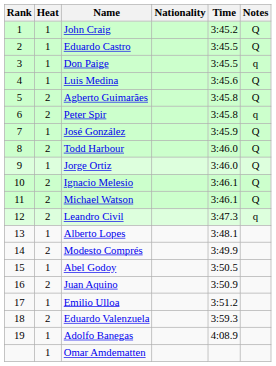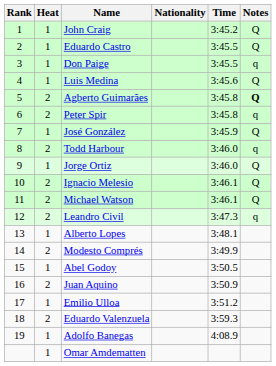 <table class="wikitable sortable" style="text-align:center">
 <tr>
 <th>Rank</th>
 <th>Heat</th>
 <th>Name</th>
 <th>Nationality</th>
 <th>Time</th>
 <th>Notes</th>
 </tr>
 <tr bgcolor=ccffcc>
 <td>1</td>
 <td>1</td>
 <td align=left><a href='#'>John Craig</a></td>
 <td align=left></td>
 <td>3:45.2</td>
 <td>Q</td>
 </tr>
 <tr bgcolor=ccffcc>
 <td>2</td>
 <td>1</td>
 <td align=left><a href='#'>Eduardo Castro</a></td>
 <td align=left></td>
 <td>3:45.5</td>
 <td>Q</td>
 </tr>
 <tr bgcolor=ccffcc>
 <td>3</td>
 <td>1</td>
 <td align=left><a href='#'>Don Paige</a></td>
 <td align=left></td>
 <td>3:45.5</td>
 <td>q</td>
 </tr>
 <tr bgcolor=ccffcc>
 <td>4</td>
 <td>1</td>
 <td align=left><a href='#'>Luis Medina</a></td>
 <td align=left></td>
 <td>3:45.6</td>
 <td>Q</td>
 </tr>
 <tr bgcolor=ccffcc>
 <td>5</td>
 <td>2</td>
 <td align=left><a href='#'>Agberto Guimarães</a></td>
 <td align=left></td>
 <td>3:45.8</td>
-<td>Q</td>
+<td><strong>Q</strong></td>
 </tr>
 <tr bgcolor=ccffcc>
 <td>6</td>
 <td>2</td>
 <td align=left><a href='#'>Peter Spir</a></td>
 <td align=left></td>
 <td>3:45.8</td>
 <td>q</td>
 </tr>
 <tr bgcolor=ccffcc>
 <td>7</td>
 <td>1</td>
 <td align=left><a href='#'>José González</a></td>
 <td align=left></td>
 <td>3:45.9</td>
 <td>Q</td>
 </tr>
 <tr bgcolor=ccffcc>
 <td>8</td>
 <td>2</td>
 <td align=left><a href='#'>Todd Harbour</a></td>
 <td align=left></td>
 <td>3:46.0</td>
-<td>Q</td>
+<td>q</td>
 </tr>
 <tr bgcolor=ddffdd>
 <td>9</td>
 <td>1</td>
 <td align=left><a href='#'>Jorge Ortiz</a></td>
 <td align=left></td>
 <td>3:46.0</td>
 <td>Q</td>
 </tr>
 <tr bgcolor=ccffcc>
 <td>10</td>
 <td>2</td>
 <td align=left><a href='#'>Ignacio Melesio</a></td>
 <td align=left></td>
 <td>3:46.1</td>
 <td>Q</td>
 </tr>
 <tr bgcolor=ccffcc>
 <td>11</td>
 <td>2</td>
 <td align=left><a href='#'>Michael Watson</a></td>
 <td align=left></td>
 <td>3:46.1</td>
 <td>Q</td>
 </tr>
 <tr bgcolor=ddffdd>
 <td>12</td>
 <td>2</td>
 <td align=left><a href='#'>Leandro Civil</a></td>
 <td align=left></td>
 <td>3:47.3</td>
 <td>q</td>
 </tr>
 <tr>
 <td>13</td>
 <td>1</td>
 <td align=left><a href='#'>Alberto Lopes</a></td>
 <td align=left></td>
 <td>3:48.1</td>
 <td></td>
 </tr>
 <tr>
 <td>14</td>
 <td>2</td>
 <td align=left><a href='#'>Modesto Comprés</a></td>
 <td align=left></td>
 <td>3:49.9</td>
 <td></td>
 </tr>
 <tr>
 <td>15</td>
 <td>1</td>
 <td align=left><a href='#'>Abel Godoy</a></td>
 <td align=left></td>
 <td>3:50.5</td>
 <td></td>
 </tr>
 <tr>
 <td>16</td>
 <td>2</td>
 <td align=left><a href='#'>Juan Aquino</a></td>
 <td align=left></td>
 <td>3:50.9</td>
 <td></td>
 </tr>
 <tr>
 <td>17</td>
 <td>1</td>
 <td align=left><a href='#'>Emilio Ulloa</a></td>
 <td align=left></td>
 <td>3:51.2</td>
 <td></td>
 </tr>
 <tr>
 <td>18</td>
 <td>2</td>
 <td align=left><a href='#'>Eduardo Valenzuela</a></td>
 <td align=left></td>
 <td>3:59.3</td>
 <td></td>
 </tr>
 <tr>
 <td>19</td>
 <td>1</td>
 <td align=left><a href='#'>Adolfo Banegas</a></td>
 <td align=left></td>
 <td>4:08.9</td>
 <td></td>
 </tr>
 <tr>
 <td></td>
 <td>1</td>
 <td align=left><a href='#'>Omar Amdematten</a></td>
 <td align=left></td>
 <td></td>
 <td></td>
 </tr>
 </table>
